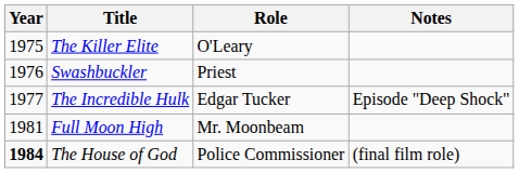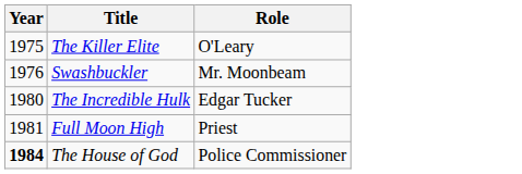 <table class="wikitable">
 <tr>
 <th>Year</th>
 <th>Title</th>
 <th>Role</th>
-<th>Notes</th>
 </tr>
 <tr>
 <td>1975</td>
 <td><em><a href='#'>The Killer Elite</a></em></td>
 <td>O'Leary</td>
-<td></td>
 </tr>
 <tr>
 <td>1976</td>
 <td><em><a href='#'>Swashbuckler</a></em></td>
-<td>Priest</td>
-<td></td>
+<td>Mr. Moonbeam</td>
 </tr>
 <tr>
-<td>1977</td>
+<td>1980</td>
 <td><em><a href='#'>The Incredible Hulk</a> </em></td>
 <td>Edgar Tucker</td>
-<td>Episode "Deep Shock"</td>
 </tr>
 <tr>
 <td>1981</td>
 <td><em><a href='#'>Full Moon High</a></em></td>
-<td>Mr. Moonbeam</td>
-<td></td>
+<td>Priest</td>
 </tr>
 <tr>
 <td><strong>1984</strong></td>
 <td><em>The House of God</em></td>
 <td>Police Commissioner</td>
-<td>(final film role)</td>
 </tr>
 </table>
